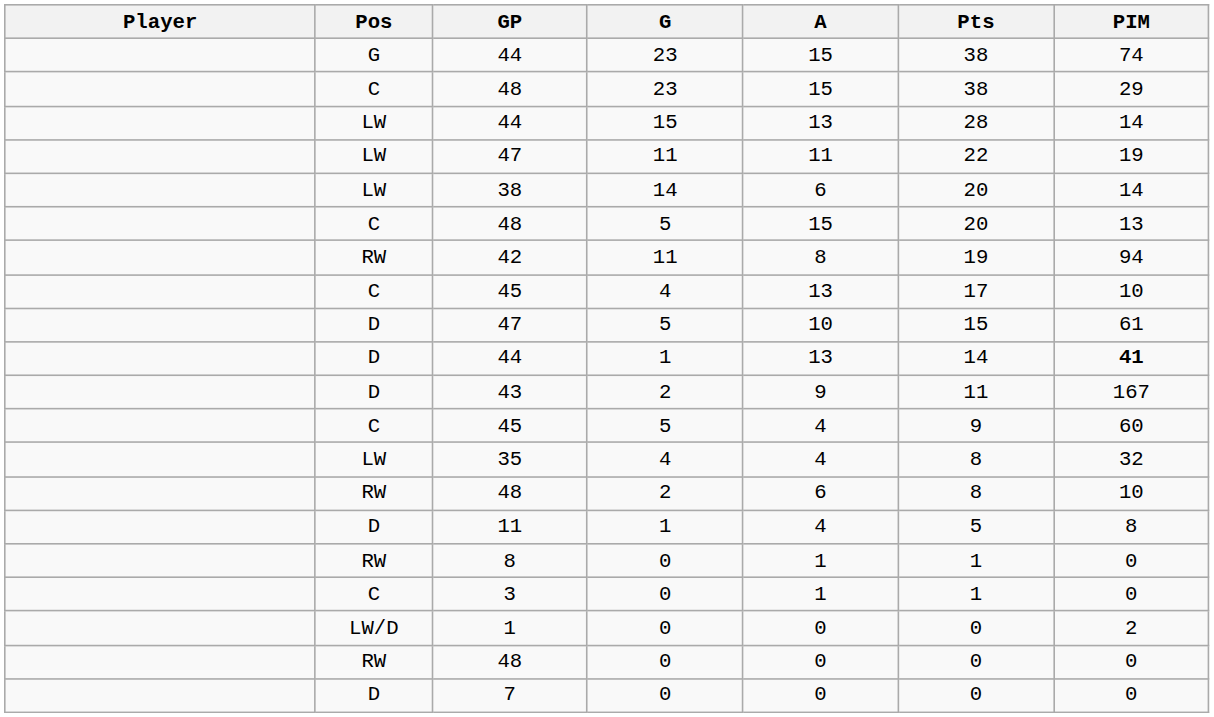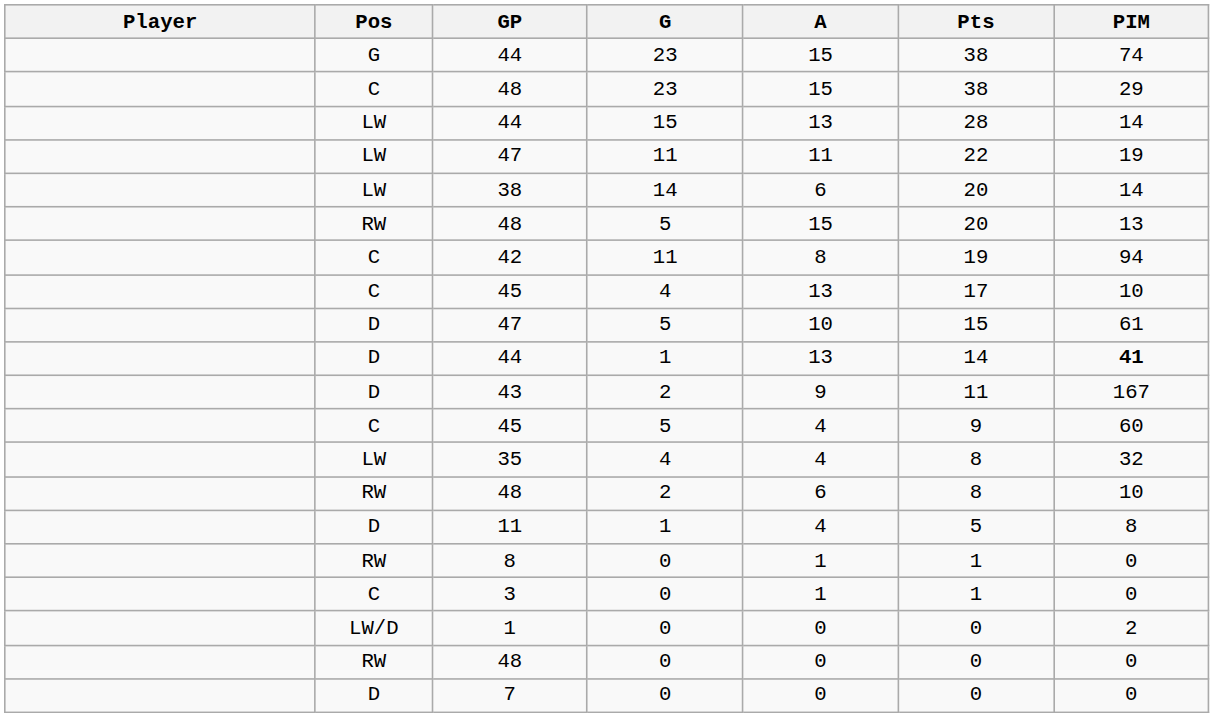 <table class="wikitable sortable" width="60%">
 <tr ALIGN="center">
 <th bgcolor="#DDDDFF" width="10%">Player</th>
 <th bgcolor="#DDDDFF" width="3%" title="Position">Pos</th>
 <th bgcolor="#DDDDFF" width="5%" title="Games played">GP</th>
 <th bgcolor="#DDDDFF" width="5%" title="Goals">G</th>
 <th bgcolor="#DDDDFF" width="5%" title="Assists">A</th>
 <th bgcolor="#DDDDFF" width="5%" title="Points">Pts</th>
 <th bgcolor="#DDDDFF" width="5%" title="Penalties in Minutes">PIM</th>
 </tr>
 <tr align="center">
 <td align="right"></td>
 <td>G</td>
 <td>44</td>
 <td>23</td>
 <td>15</td>
 <td>38</td>
 <td>74</td>
 </tr>
 <tr align="center">
 <td align="right"></td>
 <td>C</td>
 <td>48</td>
 <td>23</td>
 <td>15</td>
 <td>38</td>
 <td>29</td>
 </tr>
 <tr align="center">
 <td align="right"></td>
 <td>LW</td>
 <td>44</td>
 <td>15</td>
 <td>13</td>
 <td>28</td>
 <td>14</td>
 </tr>
 <tr align="center">
 <td align="right"></td>
 <td>LW</td>
 <td>47</td>
 <td>11</td>
 <td>11</td>
 <td>22</td>
 <td>19</td>
 </tr>
 <tr align="center">
 <td align="right"></td>
 <td>LW</td>
 <td>38</td>
 <td>14</td>
 <td>6</td>
 <td>20</td>
 <td>14</td>
 </tr>
 <tr align="center">
 <td align="right"></td>
-<td>C</td>
+<td>RW</td>
 <td>48</td>
 <td>5</td>
 <td>15</td>
 <td>20</td>
 <td>13</td>
 </tr>
 <tr align="center">
 <td align="right"></td>
-<td>RW</td>
+<td>C</td>
 <td>42</td>
 <td>11</td>
 <td>8</td>
 <td>19</td>
 <td>94</td>
 </tr>
 <tr align="center">
 <td align="right"></td>
 <td>C</td>
 <td>45</td>
 <td>4</td>
 <td>13</td>
 <td>17</td>
 <td>10</td>
 </tr>
 <tr align="center">
 <td align="right"></td>
 <td>D</td>
 <td>47</td>
 <td>5</td>
 <td>10</td>
 <td>15</td>
 <td>61</td>
 </tr>
 <tr align="center">
 <td align="right"></td>
 <td>D</td>
 <td>44</td>
 <td>1</td>
 <td>13</td>
 <td>14</td>
 <td><strong>41</strong></td>
 </tr>
 <tr align="center">
 <td align="right"></td>
 <td>D</td>
 <td>43</td>
 <td>2</td>
 <td>9</td>
 <td>11</td>
 <td>167</td>
 </tr>
 <tr align="center">
 <td align="right"></td>
 <td>C</td>
 <td>45</td>
 <td>5</td>
 <td>4</td>
 <td>9</td>
 <td>60</td>
 </tr>
 <tr align="center">
 <td align="right"></td>
 <td>LW</td>
 <td>35</td>
 <td>4</td>
 <td>4</td>
 <td>8</td>
 <td>32</td>
 </tr>
 <tr align="center">
 <td align="right"></td>
 <td>RW</td>
 <td>48</td>
 <td>2</td>
 <td>6</td>
 <td>8</td>
 <td>10</td>
 </tr>
 <tr align="center">
 <td align="right"></td>
 <td>D</td>
 <td>11</td>
 <td>1</td>
 <td>4</td>
 <td>5</td>
 <td>8</td>
 </tr>
 <tr align="center">
 <td align="right"></td>
 <td>RW</td>
 <td>8</td>
 <td>0</td>
 <td>1</td>
 <td>1</td>
 <td>0</td>
 </tr>
 <tr align="center">
 <td align="right"></td>
 <td>C</td>
 <td>3</td>
 <td>0</td>
 <td>1</td>
 <td>1</td>
 <td>0</td>
 </tr>
 <tr align="center">
 <td align="right"></td>
 <td>LW/D</td>
 <td>1</td>
 <td>0</td>
 <td>0</td>
 <td>0</td>
 <td>2</td>
 </tr>
 <tr align="center">
 <td align="right"></td>
 <td>RW</td>
 <td>48</td>
 <td>0</td>
 <td>0</td>
 <td>0</td>
 <td>0</td>
 </tr>
 <tr align="center">
 <td align="right"></td>
 <td>D</td>
 <td>7</td>
 <td>0</td>
 <td>0</td>
 <td>0</td>
 <td>0</td>
 </tr>
 </table>
